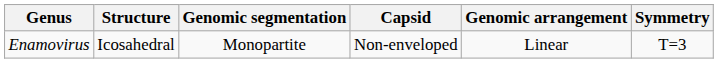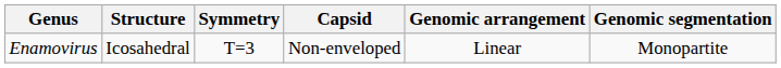 <table class="wikitable sortable" style="text-align:center">
 <tr>
 <th>Genus</th>
 <th>Structure</th>
-<th>Genomic segmentation</th>
+<th>Symmetry</th>
 <th>Capsid</th>
 <th>Genomic arrangement</th>
-<th>Symmetry</th>
+<th>Genomic segmentation</th>
 </tr>
 <tr>
 <td><em>Enamovirus</em></td>
 <td>Icosahedral</td>
-<td>Monopartite</td>
+<td>T=3</td>
 <td>Non-enveloped</td>
 <td>Linear</td>
-<td>T=3</td>
+<td>Monopartite</td>
 </tr>
 </table>
